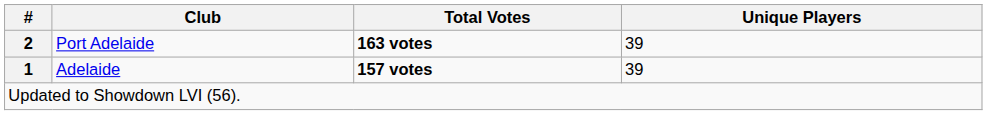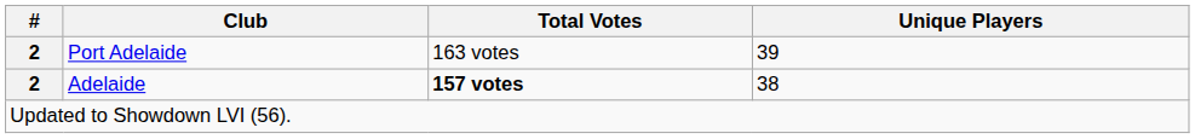 <table class="wikitable" style="width:60%">
 <tr>
 <th>#</th>
 <th>Club</th>
 <th>Total Votes</th>
 <th>Unique Players</th>
 </tr>
 <tr>
 <th>2</th>
 <td><a href='#'>Port Adelaide</a></td>
-<td><strong>163 votes</strong></td>
+<td>163 votes</td>
 <td>39</td>
 </tr>
 <tr>
-<th>1</th>
+<th>2</th>
 <td><a href='#'>Adelaide</a></td>
 <td><strong>157 votes</strong></td>
-<td>39</td>
+<td>38</td>
 </tr>
 <tr>
 <td colspan="4">Updated to Showdown LVI (56).</td>
 </tr>
 </table>
